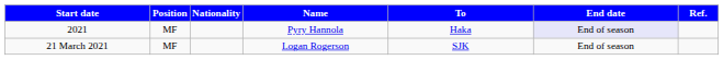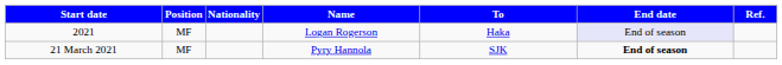 <table class="wikitable"  style="text-align:center; font-size:90%; ">
 <tr>
 <th style="background:#00f; color:white; width:200px;">Start date</th>
 <th style="background:#00f; color:white; width:50px;">Position</th>
 <th style="background:#00f; color:white; width:50px;">Nationality</th>
 <th style="background:#00f; color:white; width:200px;">Name</th>
 <th style="background:#00f; color:white; width:200px;">To</th>
 <th style="background:#00f; color:white; width:200px;">End date</th>
 <th style="background:#00f; color:white; width:50px;">Ref.</th>
 </tr>
 <tr>
 <td>2021</td>
 <td>MF</td>
 <td></td>
-<td><a href='#'>Pyry Hannola</a></td>
+<td><a href='#'>Logan Rogerson</a></td>
 <td><a href='#'>Haka</a></td>
 <td style="background: lavender;">End of season</td>
 <td></td>
 </tr>
 <tr>
 <td>21 March 2021</td>
 <td>MF</td>
 <td></td>
-<td><a href='#'>Logan Rogerson</a></td>
+<td><a href='#'>Pyry Hannola</a></td>
 <td><a href='#'>SJK</a></td>
-<td>End of season</td>
+<td><strong>End of season</strong></td>
 <td></td>
 </tr>
 </table>
